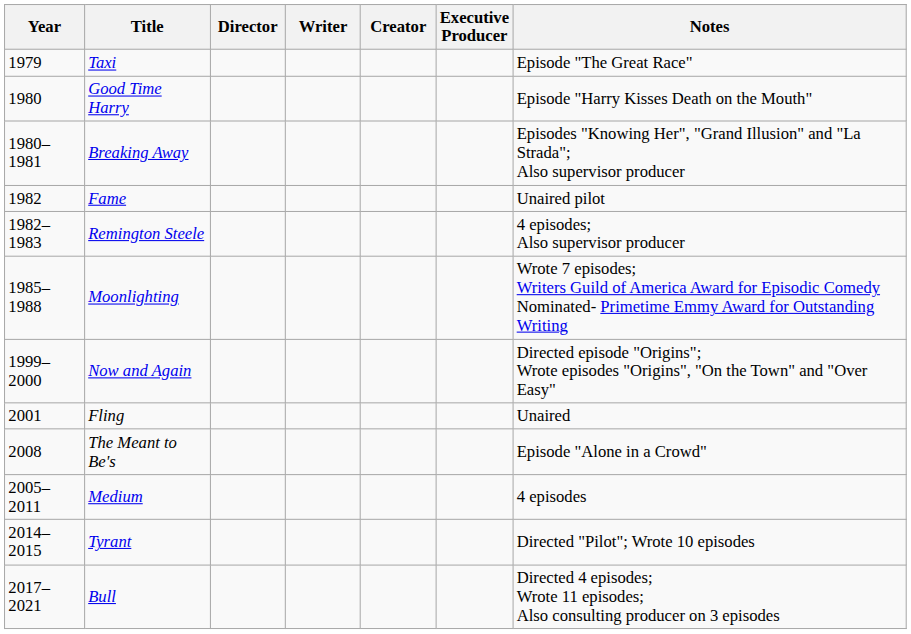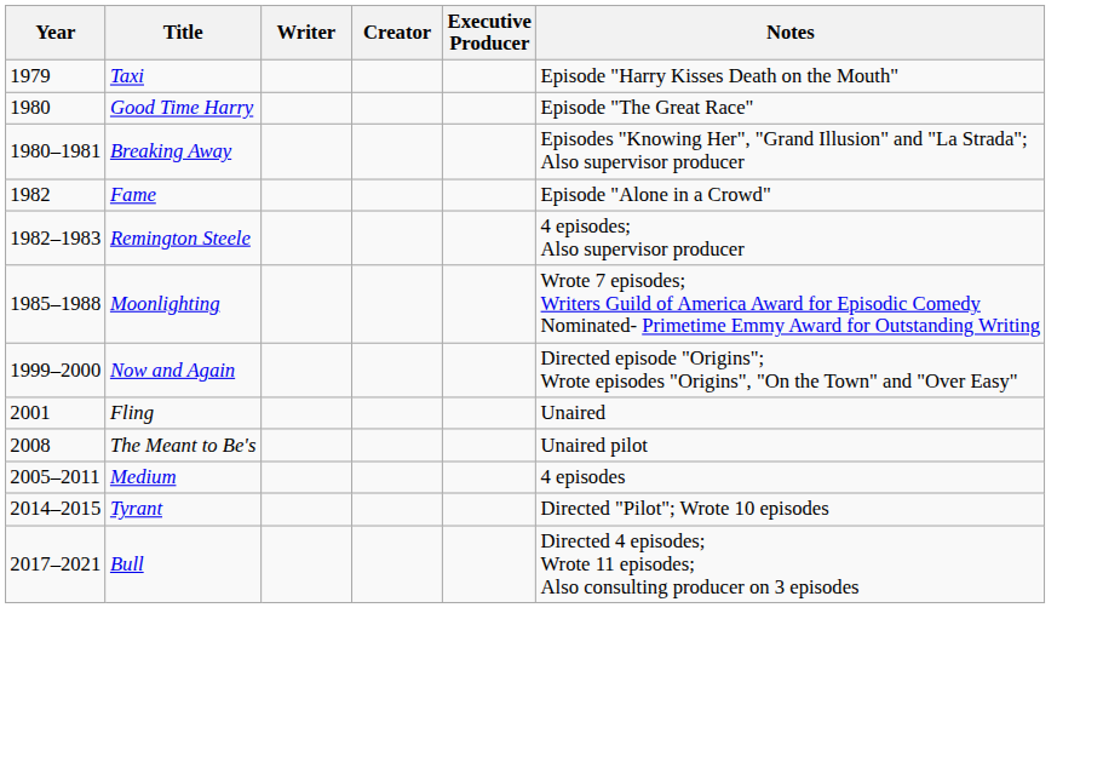 <table class="wikitable">
 <tr>
 <th>Year</th>
 <th>Title</th>
-<th width=65>Director</th>
 <th width=65>Writer</th>
 <th width=65>Creator</th>
 <th width=65>Executive<br>Producer</th>
 <th>Notes</th>
 </tr>
 <tr>
 <td>1979</td>
 <td><em><a href='#'>Taxi</a></em></td>
 <td></td>
 <td></td>
 <td></td>
-<td></td>
-<td>Episode "The Great Race"</td>
+<td>Episode "Harry Kisses Death on the Mouth"</td>
 </tr>
 <tr>
 <td>1980</td>
 <td><em><a href='#'>Good Time Harry</a></em></td>
 <td></td>
 <td></td>
 <td></td>
-<td></td>
-<td>Episode "Harry Kisses Death on the Mouth"</td>
+<td>Episode "The Great Race"</td>
 </tr>
 <tr>
 <td>1980–1981</td>
 <td><em><a href='#'>Breaking Away</a></em></td>
-<td></td>
 <td></td>
 <td></td>
 <td></td>
 <td>Episodes "Knowing Her", "Grand Illusion" and "La Strada";<br>Also supervisor producer</td>
 </tr>
 <tr>
 <td>1982</td>
 <td><em><a href='#'>Fame</a></em></td>
 <td></td>
 <td></td>
 <td></td>
-<td></td>
-<td>Unaired pilot</td>
+<td>Episode "Alone in a Crowd"</td>
 </tr>
 <tr>
 <td>1982–1983</td>
 <td><em><a href='#'>Remington Steele</a></em></td>
-<td></td>
 <td></td>
 <td></td>
 <td></td>
 <td>4 episodes;<br>Also supervisor producer</td>
 </tr>
 <tr>
 <td>1985–1988</td>
 <td><em><a href='#'>Moonlighting</a></em></td>
 <td></td>
 <td></td>
 <td></td>
-<td></td>
 <td>Wrote 7 episodes;<br><a href='#'>Writers Guild of America Award for Episodic Comedy</a><br>Nominated- <a href='#'>Primetime Emmy Award for Outstanding Writing</a></td>
 </tr>
 <tr>
 <td>1999–2000</td>
 <td><em><a href='#'>Now and Again</a></em></td>
-<td></td>
 <td></td>
 <td></td>
 <td></td>
 <td>Directed episode "Origins";<br>Wrote episodes "Origins", "On the Town" and "Over Easy"</td>
 </tr>
 <tr>
 <td>2001</td>
 <td><em>Fling</em></td>
 <td></td>
 <td></td>
 <td></td>
-<td></td>
 <td>Unaired</td>
 </tr>
 <tr>
 <td>2008</td>
 <td><em>The Meant to Be's</em></td>
 <td></td>
 <td></td>
 <td></td>
-<td></td>
-<td>Episode "Alone in a Crowd"</td>
+<td>Unaired pilot</td>
 </tr>
 <tr>
 <td>2005–2011</td>
 <td><em><a href='#'>Medium</a></em></td>
-<td></td>
 <td></td>
 <td></td>
 <td></td>
 <td>4 episodes</td>
 </tr>
 <tr>
 <td>2014–2015</td>
 <td><em><a href='#'>Tyrant</a></em></td>
 <td></td>
 <td></td>
 <td></td>
-<td></td>
 <td>Directed "Pilot"; Wrote 10 episodes</td>
 </tr>
 <tr>
 <td>2017–2021</td>
 <td><em><a href='#'>Bull</a></em></td>
 <td></td>
 <td></td>
 <td></td>
-<td></td>
 <td>Directed 4 episodes;<br>Wrote 11 episodes;<br>Also consulting producer on 3 episodes</td>
 </tr>
 </table>
